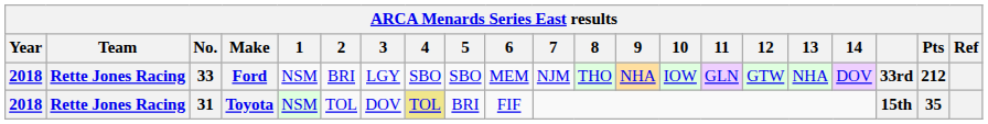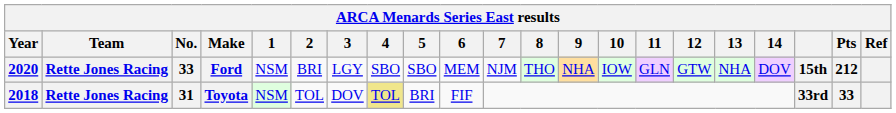 <table class="wikitable" style="text-align:center; font-size:75%">
 <tr>
 <th colspan=23><a href='#'>ARCA Menards Series East</a> results</th>
 </tr>
 <tr>
 <th>Year</th>
 <th>Team</th>
 <th>No.</th>
 <th>Make</th>
 <th>1</th>
 <th>2</th>
 <th>3</th>
 <th>4</th>
 <th>5</th>
 <th>6</th>
 <th>7</th>
 <th>8</th>
 <th>9</th>
 <th>10</th>
 <th>11</th>
 <th>12</th>
 <th>13</th>
 <th>14</th>
 <th></th>
 <th>Pts</th>
 <th>Ref</th>
 </tr>
 <tr>
-<th><a href='#'>2018</a></th>
+<th><a href='#'>2020</a></th>
 <th><a href='#'>Rette Jones Racing</a></th>
 <th>33</th>
 <th><a href='#'>Ford</a></th>
 <td><a href='#'>NSM</a></td>
 <td><a href='#'>BRI</a></td>
 <td><a href='#'>LGY</a></td>
 <td><a href='#'>SBO</a></td>
 <td><a href='#'>SBO</a></td>
 <td><a href='#'>MEM</a></td>
 <td><a href='#'>NJM</a></td>
 <td style="background:#DFFFDF;"><a href='#'>THO</a><br></td>
 <td style="background:#FFDF9F;"><a href='#'>NHA</a><br></td>
 <td style="background:#DFFFDF;"><a href='#'>IOW</a><br></td>
 <td style="background:#EFCFFF;"><a href='#'>GLN</a><br></td>
 <td style="background:#DFFFDF;"><a href='#'>GTW</a><br></td>
 <td style="background:#DFFFDF;"><a href='#'>NHA</a><br></td>
 <td style="background:#EFCFFF;"><a href='#'>DOV</a><br></td>
-<th>33rd</th>
+<th>15th</th>
 <th>212</th>
 <th></th>
 </tr>
 <tr>
 <th><a href='#'>2018</a></th>
 <th><a href='#'>Rette Jones Racing</a></th>
 <th>31</th>
 <th><a href='#'>Toyota</a></th>
 <td style="background:#DFFFDF;"><a href='#'>NSM</a><br></td>
 <td><a href='#'>TOL</a></td>
 <td><a href='#'>DOV</a></td>
 <td style="background: khaki;"><a href='#'>TOL</a></td>
 <td><a href='#'>BRI</a></td>
 <td><a href='#'>FIF</a></td>
 <td colspan=8></td>
-<th>15th</th>
-<th>35</th>
+<th>33rd</th>
+<th>33</th>
 <th></th>
 </tr>
 </table>
